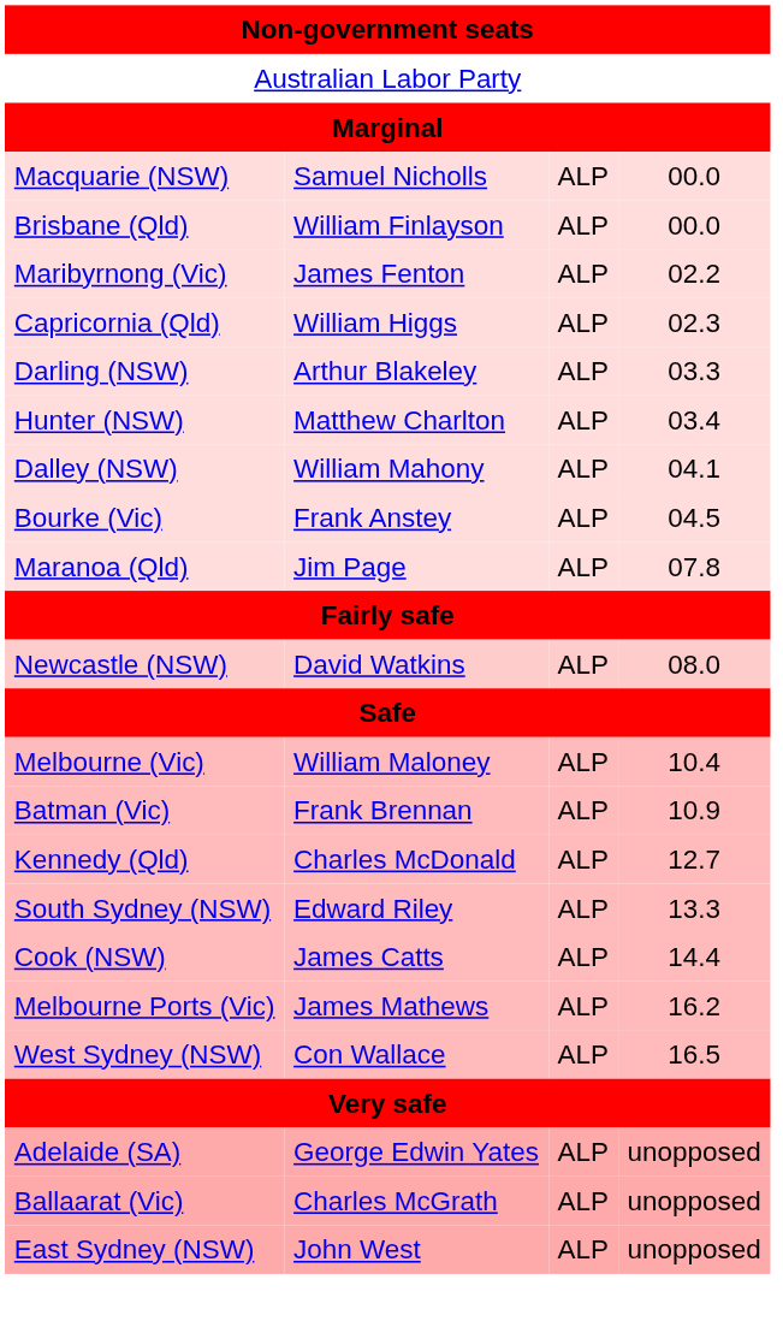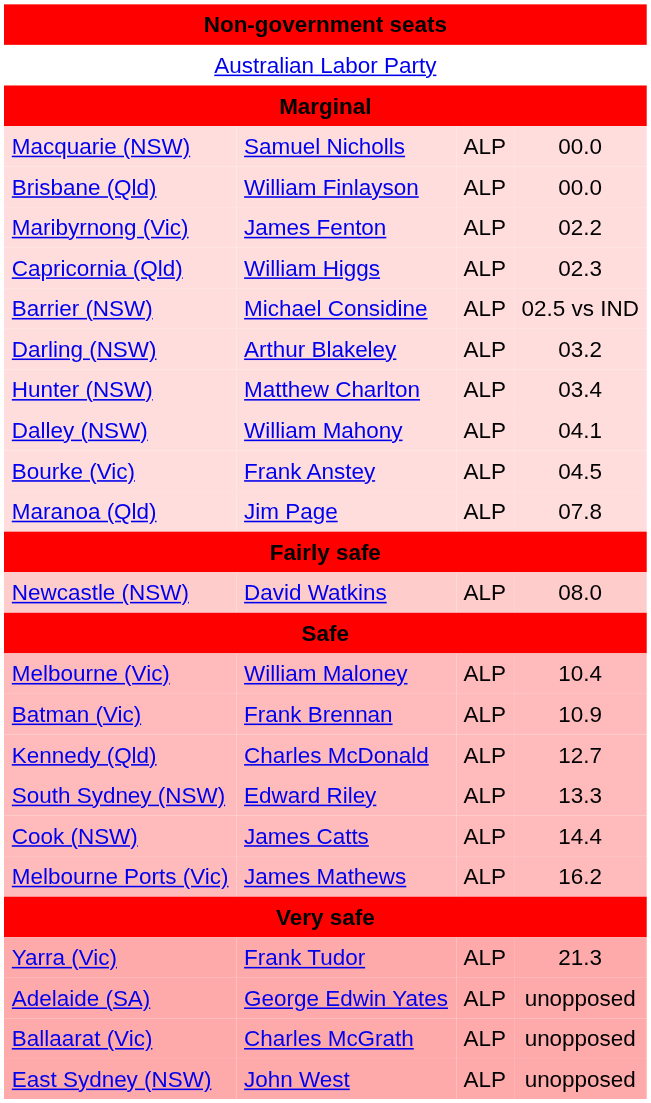 <table class="toccolours" align="left" cellpadding="5" cellspacing="0" style="margin-right: .5em; margin-top: .4em;font-size: 90%;">
 <tr>
 <td COLSPAN=4 align="center" bgcolor="red"><span><strong>Non-government seats</strong></span></td>
 </tr>
 <tr>
 <td style="background-color:white" colspan=4 align="center"><a href='#'>Australian Labor Party</a></td>
 </tr>
 <tr>
 <td COLSPAN=4 align="center" bgcolor="red"><span><strong>Marginal</strong></span></td>
 </tr>
 <tr>
 <td align="left" bgcolor="FFDDDD"><a href='#'>Macquarie (NSW)</a></td>
 <td align="left" bgcolor="FFDDDD"><a href='#'>Samuel Nicholls</a></td>
 <td align="left" bgcolor="FFDDDD">ALP</td>
 <td align="center" bgcolor="FFDDDD">00.0</td>
 </tr>
 <tr>
 <td align="left" bgcolor="FFDDDD"><a href='#'>Brisbane (Qld)</a></td>
 <td align="left" bgcolor="FFDDDD"><a href='#'>William Finlayson</a></td>
 <td align="left" bgcolor="FFDDDD">ALP</td>
 <td align="center" bgcolor="FFDDDD">00.0</td>
 </tr>
 <tr>
 <td align="left" bgcolor="FFDDDD"><a href='#'>Maribyrnong (Vic)</a></td>
 <td align="left" bgcolor="FFDDDD"><a href='#'>James Fenton</a></td>
 <td align="left" bgcolor="FFDDDD">ALP</td>
 <td align="center" bgcolor="FFDDDD">02.2</td>
 </tr>
 <tr>
 <td align="left" bgcolor="FFDDDD"><a href='#'>Capricornia (Qld)</a></td>
 <td align="left" bgcolor="FFDDDD"><a href='#'>William Higgs</a></td>
 <td align="left" bgcolor="FFDDDD">ALP</td>
 <td align="center" bgcolor="FFDDDD">02.3</td>
 </tr>
 <tr>
+<td align="left" bgcolor="FFDDDD"><a href='#'>Barrier (NSW)</a></td>
+<td align="left" bgcolor="FFDDDD"><a href='#'>Michael Considine</a></td>
+<td align="left" bgcolor="FFDDDD">ALP</td>
+<td align="center" bgcolor="FFDDDD">02.5 vs IND</td>
+</tr>
+<tr>
 <td align="left" bgcolor="FFDDDD"><a href='#'>Darling (NSW)</a></td>
 <td align="left" bgcolor="FFDDDD"><a href='#'>Arthur Blakeley</a></td>
 <td align="left" bgcolor="FFDDDD">ALP</td>
-<td align="center" bgcolor="FFDDDD">03.3</td>
+<td align="center" bgcolor="FFDDDD">03.2</td>
 </tr>
 <tr>
 <td align="left" bgcolor="FFDDDD"><a href='#'>Hunter (NSW)</a></td>
 <td align="left" bgcolor="FFDDDD"><a href='#'>Matthew Charlton</a></td>
 <td align="left" bgcolor="FFDDDD">ALP</td>
 <td align="center" bgcolor="FFDDDD">03.4</td>
 </tr>
 <tr>
 <td align="left" bgcolor="FFDDDD"><a href='#'>Dalley (NSW)</a></td>
 <td align="left" bgcolor="FFDDDD"><a href='#'>William Mahony</a></td>
 <td align="left" bgcolor="FFDDDD">ALP</td>
 <td align="center" bgcolor="FFDDDD">04.1</td>
 </tr>
 <tr>
 <td align="left" bgcolor="FFDDDD"><a href='#'>Bourke (Vic)</a></td>
 <td align="left" bgcolor="FFDDDD"><a href='#'>Frank Anstey</a></td>
 <td align="left" bgcolor="FFDDDD">ALP</td>
 <td align="center" bgcolor="FFDDDD">04.5</td>
 </tr>
 <tr>
 <td align="left" bgcolor="FFDDDD"><a href='#'>Maranoa (Qld)</a></td>
 <td align="left" bgcolor="FFDDDD"><a href='#'>Jim Page</a></td>
 <td align="left" bgcolor="FFDDDD">ALP</td>
 <td align="center" bgcolor="FFDDDD">07.8</td>
 </tr>
 <tr>
 <td COLSPAN=4 align="center" bgcolor="red"><span><strong>Fairly safe</strong></span></td>
 </tr>
 <tr>
 <td align="left" bgcolor="FFCCCC"><a href='#'>Newcastle (NSW)</a></td>
 <td align="left" bgcolor="FFCCCC"><a href='#'>David Watkins</a></td>
 <td align="left" bgcolor="FFCCCC">ALP</td>
 <td align="center" bgcolor="FFCCCC">08.0</td>
 </tr>
 <tr>
 <td COLSPAN=4 align="center" bgcolor="red"><span><strong>Safe</strong></span></td>
 </tr>
 <tr>
 <td align="left" bgcolor="FFBBBB"><a href='#'>Melbourne (Vic)</a></td>
 <td align="left" bgcolor="FFBBBB"><a href='#'>William Maloney</a></td>
 <td align="left" bgcolor="FFBBBB">ALP</td>
 <td align="center" bgcolor="FFBBBB">10.4</td>
 </tr>
 <tr>
 <td align="left" bgcolor="FFBBBB"><a href='#'>Batman (Vic)</a></td>
 <td align="left" bgcolor="FFBBBB"><a href='#'>Frank Brennan</a></td>
 <td align="left" bgcolor="FFBBBB">ALP</td>
 <td align="center" bgcolor="FFBBBB">10.9</td>
 </tr>
 <tr>
 <td align="left" bgcolor="FFBBBB"><a href='#'>Kennedy (Qld)</a></td>
 <td align="left" bgcolor="FFBBBB"><a href='#'>Charles McDonald</a></td>
 <td align="left" bgcolor="FFBBBB">ALP</td>
 <td align="center" bgcolor="FFBBBB">12.7</td>
 </tr>
 <tr>
 <td align="left" bgcolor="FFBBBB"><a href='#'>South Sydney (NSW)</a></td>
 <td align="left" bgcolor="FFBBBB"><a href='#'>Edward Riley</a></td>
 <td align="left" bgcolor="FFBBBB">ALP</td>
 <td align="center" bgcolor="FFBBBB">13.3</td>
 </tr>
 <tr>
 <td align="left" bgcolor="FFBBBB"><a href='#'>Cook (NSW)</a></td>
 <td align="left" bgcolor="FFBBBB"><a href='#'>James Catts</a></td>
 <td align="left" bgcolor="FFBBBB">ALP</td>
 <td align="center" bgcolor="FFBBBB">14.4</td>
 </tr>
 <tr>
 <td align="left" bgcolor="FFBBBB"><a href='#'>Melbourne Ports (Vic)</a></td>
 <td align="left" bgcolor="FFBBBB"><a href='#'>James Mathews</a></td>
 <td align="left" bgcolor="FFBBBB">ALP</td>
 <td align="center" bgcolor="FFBBBB">16.2</td>
 </tr>
 <tr>
-<td align="left" bgcolor="FFBBBB"><a href='#'>West Sydney (NSW)</a></td>
-<td align="left" bgcolor="FFBBBB"><a href='#'>Con Wallace</a></td>
-<td align="left" bgcolor="FFBBBB">ALP</td>
-<td align="center" bgcolor="FFBBBB">16.5</td>
+<td COLSPAN=4 align="center" bgcolor="red"><span><strong>Very safe</strong></span></td>
 </tr>
 <tr>
-<td COLSPAN=4 align="center" bgcolor="red"><span><strong>Very safe</strong></span></td>
+<td align="left" bgcolor="FFAAAA"><a href='#'>Yarra (Vic)</a></td>
+<td align="left" bgcolor="FFAAAA"><a href='#'>Frank Tudor</a></td>
+<td align="left" bgcolor="FFAAAA">ALP</td>
+<td align="center" bgcolor="FFAAAA">21.3</td>
 </tr>
 <tr>
 <td align="left" bgcolor="FFAAAA"><a href='#'>Adelaide (SA)</a></td>
 <td align="left" bgcolor="FFAAAA"><a href='#'>George Edwin Yates</a></td>
 <td align="left" bgcolor="FFAAAA">ALP</td>
 <td align="center" bgcolor="FFAAAA">unopposed</td>
 </tr>
 <tr>
 <td align="left" bgcolor="FFAAAA"><a href='#'>Ballaarat (Vic)</a></td>
 <td align="left" bgcolor="FFAAAA"><a href='#'>Charles McGrath</a></td>
 <td align="left" bgcolor="FFAAAA">ALP</td>
 <td align="center" bgcolor="FFAAAA">unopposed</td>
 </tr>
 <tr>
 <td align="left" bgcolor="FFAAAA"><a href='#'>East Sydney (NSW)</a></td>
 <td align="left" bgcolor="FFAAAA"><a href='#'>John West</a></td>
 <td align="left" bgcolor="FFAAAA">ALP</td>
 <td align="center" bgcolor="FFAAAA">unopposed</td>
 </tr>
 </table>
